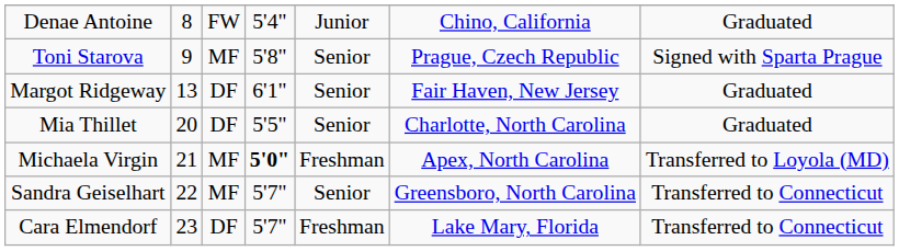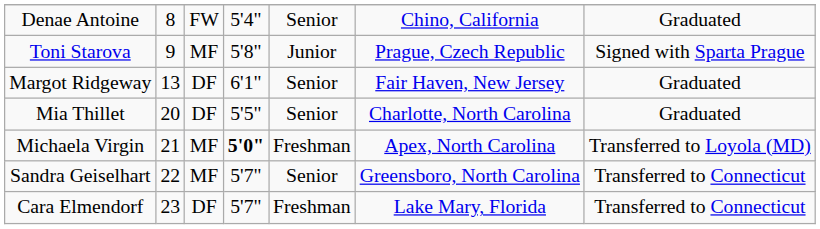 <table class="wikitable sortable" style="text-align:center;" border="1">
 <tr align=center>
 </tr>
 <tr>
 <td>Denae Antoine</td>
 <td>8</td>
 <td>FW</td>
 <td>5'4"</td>
-<td>Junior</td>
+<td>Senior</td>
 <td><a href='#'>Chino, California</a></td>
 <td>Graduated</td>
 </tr>
 <tr>
 <td><a href='#'>Toni Starova</a></td>
 <td>9</td>
 <td>MF</td>
 <td>5'8"</td>
-<td>Senior</td>
+<td>Junior</td>
 <td><a href='#'>Prague, Czech Republic</a></td>
 <td>Signed with <a href='#'>Sparta Prague</a></td>
 </tr>
 <tr>
 <td>Margot Ridgeway</td>
 <td>13</td>
 <td>DF</td>
 <td>6'1"</td>
 <td>Senior</td>
 <td><a href='#'>Fair Haven, New Jersey</a></td>
 <td>Graduated</td>
 </tr>
 <tr>
 <td>Mia Thillet</td>
 <td>20</td>
 <td>DF</td>
 <td>5'5"</td>
 <td>Senior</td>
 <td><a href='#'>Charlotte, North Carolina</a></td>
 <td>Graduated</td>
 </tr>
 <tr>
 <td>Michaela Virgin</td>
 <td>21</td>
 <td>MF</td>
 <td><strong>5'0"</strong></td>
 <td>Freshman</td>
 <td><a href='#'>Apex, North Carolina</a></td>
 <td>Transferred to <a href='#'>Loyola (MD)</a></td>
 </tr>
 <tr>
 <td>Sandra Geiselhart</td>
 <td>22</td>
 <td>MF</td>
 <td>5'7"</td>
 <td>Senior</td>
 <td><a href='#'>Greensboro, North Carolina</a></td>
 <td>Transferred to <a href='#'>Connecticut</a></td>
 </tr>
 <tr>
 <td>Cara Elmendorf</td>
 <td>23</td>
 <td>DF</td>
 <td>5'7"</td>
 <td>Freshman</td>
 <td><a href='#'>Lake Mary, Florida</a></td>
 <td>Transferred to <a href='#'>Connecticut</a></td>
 </tr>
 </table>
